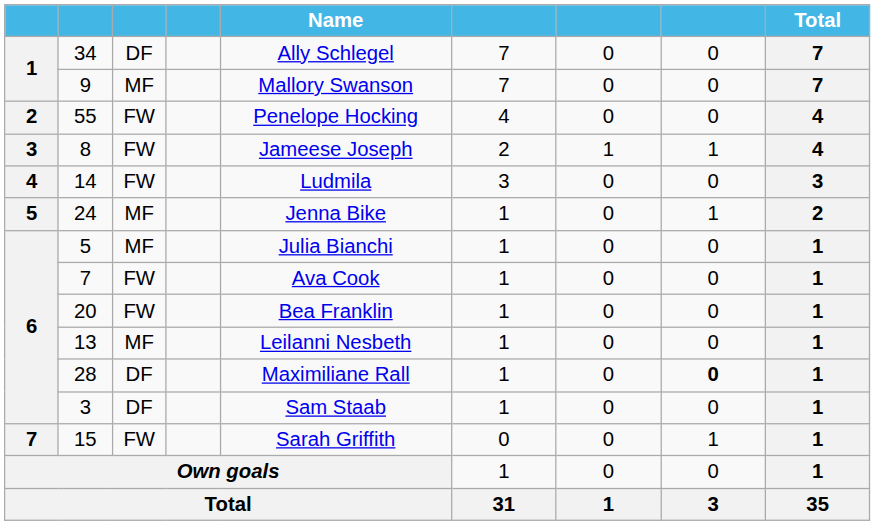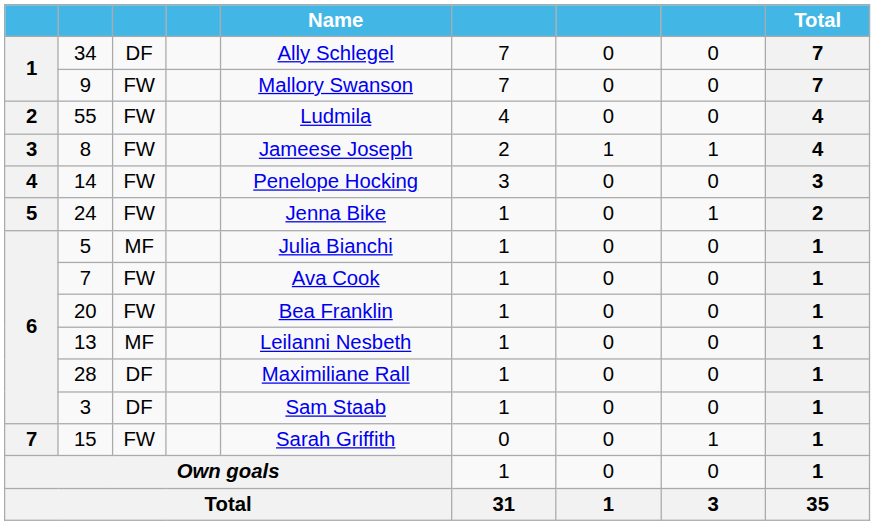 <table class="wikitable sortable" style="text-align:center;">
 <tr>
 <th style="background:#42b7e6; color:#fff; width:35px;" scope="col"></th>
 <th style="background:#42b7e6; color:#fff; width:35px;" scope="col"></th>
 <th style="background:#42b7e6; color:#fff; width:35px;" scope="col"></th>
 <th style="background:#42b7e6; color:#fff; width:35px;" scope="col"></th>
 <th style="background:#42b7e6; color:#fff; width:175px;" scope="col">Name</th>
 <th style="background:#42b7e6; color:#fff; width:75px;" scope="col"></th>
 <th style="background:#42b7e6; color:#fff; width:75px;" scope="col"></th>
 <th style="background:#42b7e6; color:#fff; width:75px;" scope="col"></th>
 <th style="background:#42b7e6; color:#fff; width:75px;" scope="col">Total</th>
 </tr>
 <tr>
 <th rowspan="2" scope="row">1</th>
 <td>34</td>
 <td>DF</td>
 <td></td>
 <td><a href='#'>Ally Schlegel</a></td>
 <td>7</td>
 <td>0</td>
 <td>0</td>
 <th>7</th>
 </tr>
 <tr>
 <td>9</td>
-<td>MF</td>
+<td>FW</td>
 <td></td>
 <td><a href='#'>Mallory Swanson</a></td>
 <td>7</td>
 <td>0</td>
 <td>0</td>
 <th scope="row">7</th>
 </tr>
 <tr>
 <th>2</th>
 <td>55</td>
 <td>FW</td>
 <td></td>
-<td><a href='#'>Penelope Hocking</a></td>
+<td><a href='#'>Ludmila</a></td>
 <td>4</td>
 <td>0</td>
 <td>0</td>
 <th scope="row">4</th>
 </tr>
 <tr>
 <th>3</th>
 <td>8</td>
 <td>FW</td>
 <td></td>
 <td><a href='#'>Jameese Joseph</a></td>
 <td>2</td>
 <td>1</td>
 <td>1</td>
 <th scope="row">4</th>
 </tr>
 <tr>
 <th>4</th>
 <td>14</td>
 <td>FW</td>
 <td></td>
-<td><a href='#'>Ludmila</a></td>
+<td><a href='#'>Penelope Hocking</a></td>
 <td>3</td>
 <td>0</td>
 <td>0</td>
 <th scope="row">3</th>
 </tr>
 <tr>
 <th>5</th>
 <td>24</td>
-<td>MF</td>
+<td>FW</td>
 <td></td>
 <td><a href='#'>Jenna Bike</a></td>
 <td>1</td>
 <td>0</td>
 <td>1</td>
 <th scope="row">2</th>
 </tr>
 <tr>
 <th rowspan="6">6</th>
 <td>5</td>
 <td>MF</td>
 <td></td>
 <td><a href='#'>Julia Bianchi</a></td>
 <td>1</td>
 <td>0</td>
 <td>0</td>
 <th>1</th>
 </tr>
 <tr>
 <td>7</td>
 <td>FW</td>
 <td></td>
 <td><a href='#'>Ava Cook</a></td>
 <td>1</td>
 <td>0</td>
 <td>0</td>
 <th>1</th>
 </tr>
 <tr>
 <td>20</td>
 <td>FW</td>
 <td></td>
 <td><a href='#'>Bea Franklin</a></td>
 <td>1</td>
 <td>0</td>
 <td>0</td>
 <th>1</th>
 </tr>
 <tr>
 <td>13</td>
 <td>MF</td>
 <td></td>
 <td><a href='#'>Leilanni Nesbeth</a></td>
 <td>1</td>
 <td>0</td>
 <td>0</td>
 <th>1</th>
 </tr>
 <tr>
 <td>28</td>
 <td>DF</td>
 <td></td>
 <td><a href='#'>Maximiliane Rall</a></td>
 <td>1</td>
 <td>0</td>
-<td><strong>0</strong></td>
+<td>0</td>
 <th>1</th>
 </tr>
 <tr>
 <td>3</td>
 <td>DF</td>
 <td></td>
 <td><a href='#'>Sam Staab</a></td>
 <td>1</td>
 <td>0</td>
 <td>0</td>
 <th scope="row">1</th>
 </tr>
 <tr>
 <th>7</th>
 <td>15</td>
 <td>FW</td>
 <td></td>
 <td><a href='#'>Sarah Griffith</a></td>
 <td>0</td>
 <td>0</td>
 <td>1</td>
 <th scope="row">1</th>
 </tr>
 <tr>
 <th colspan="5" scope="row"><em>Own goals</em></th>
 <td>1</td>
 <td>0</td>
 <td>0</td>
 <th scope="row">1</th>
 </tr>
 <tr>
 <th colspan="5" scope="row">Total</th>
 <th>31</th>
 <th>1</th>
 <th>3</th>
 <th>35</th>
 </tr>
 </table>
